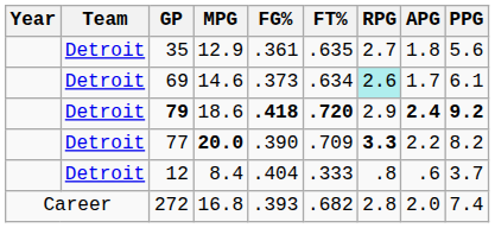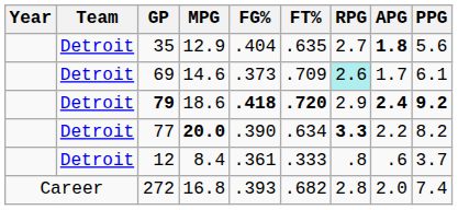 <table class="wikitable sortable" style="font-size:95%; text-align:right;">
 <tr>
 <th>Year</th>
 <th>Team</th>
 <th>GP</th>
 <th>MPG</th>
 <th>FG%</th>
 <th>FT%</th>
 <th>RPG</th>
 <th>APG</th>
 <th>PPG</th>
 </tr>
 <tr>
 <td style="text-align:left;"></td>
 <td style="text-align:left;"><a href='#'>Detroit</a></td>
 <td>35</td>
 <td>12.9</td>
-<td>.361</td>
+<td>.404</td>
 <td>.635</td>
 <td>2.7</td>
-<td>1.8</td>
+<td><strong>1.8</strong></td>
 <td>5.6</td>
 </tr>
 <tr>
 <td style="text-align:left;"></td>
 <td style="text-align:left;"><a href='#'>Detroit</a></td>
 <td>69</td>
 <td>14.6</td>
 <td>.373</td>
-<td>.634</td>
+<td>.709</td>
 <td style="background: paleturquoise;">2.6</td>
 <td>1.7</td>
 <td>6.1</td>
 </tr>
 <tr>
 <td style="text-align:left;"></td>
 <td style="text-align:left;"><a href='#'>Detroit</a></td>
 <td><strong>79</strong></td>
 <td>18.6</td>
 <td><strong>.418</strong></td>
 <td><strong>.720</strong></td>
 <td>2.9</td>
 <td><strong>2.4</strong></td>
 <td><strong>9.2</strong></td>
 </tr>
 <tr>
 <td style="text-align:left;"></td>
 <td style="text-align:left;"><a href='#'>Detroit</a></td>
 <td>77</td>
 <td><strong>20.0</strong></td>
 <td>.390</td>
-<td>.709</td>
+<td>.634</td>
 <td><strong>3.3</strong></td>
 <td>2.2</td>
 <td>8.2</td>
 </tr>
 <tr>
 <td style="text-align:left;"></td>
 <td style="text-align:left;"><a href='#'>Detroit</a></td>
 <td>12</td>
 <td>8.4</td>
-<td>.404</td>
+<td>.361</td>
 <td>.333</td>
 <td>.8</td>
 <td>.6</td>
 <td>3.7</td>
 </tr>
 <tr class="sortbottom">
 <td style="text-align:center;" colspan="2">Career</td>
 <td>272</td>
 <td>16.8</td>
 <td>.393</td>
 <td>.682</td>
 <td>2.8</td>
 <td>2.0</td>
 <td>7.4</td>
 </tr>
 </table>
